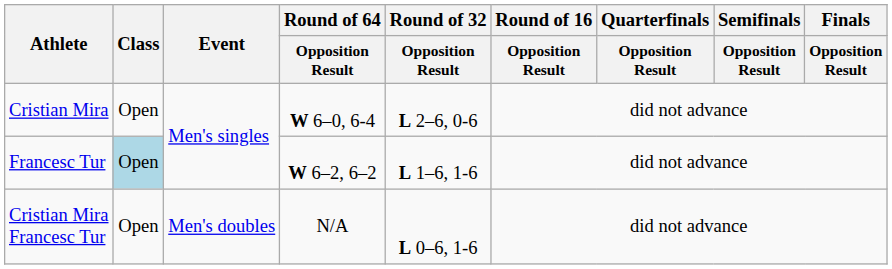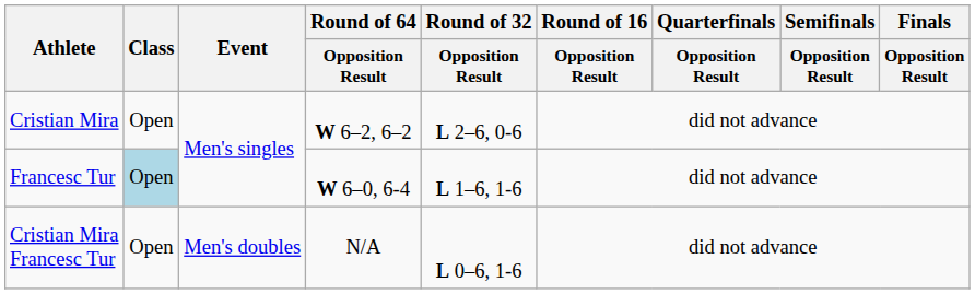 <table class=wikitable style="font-size:90%">
 <tr>
 <th rowspan="2">Athlete</th>
 <th rowspan="2">Class</th>
 <th rowspan="2">Event</th>
 <th>Round of 64</th>
 <th>Round of 32</th>
 <th>Round of 16</th>
 <th>Quarterfinals</th>
 <th>Semifinals</th>
 <th>Finals</th>
 </tr>
 <tr>
 <th style="line-height:1em"><small>Opposition<br>Result</small></th>
 <th style="line-height:1em"><small>Opposition<br>Result</small></th>
 <th style="line-height:1em"><small>Opposition<br>Result</small></th>
 <th style="line-height:1em"><small>Opposition<br>Result</small></th>
 <th style="line-height:1em"><small>Opposition<br>Result</small></th>
 <th style="line-height:1em"><small>Opposition<br>Result</small></th>
 </tr>
 <tr>
 <td><a href='#'>Cristian Mira</a></td>
 <td style="text-align:center;">Open</td>
 <td rowspan="2"><a href='#'>Men's singles</a></td>
-<td style="text-align:center;"><br><strong>W</strong> 6–0, 6-4</td>
+<td style="text-align:center;"><br><strong>W</strong> 6–2, 6–2</td>
 <td style="text-align:center;"><br><strong>L</strong> 2–6, 0-6</td>
 <td style="text-align:center;" colspan="4">did not advance</td>
 </tr>
 <tr>
 <td><a href='#'>Francesc Tur</a></td>
 <td style="background: lightblue; text-align:center;">Open</td>
-<td style="text-align:center;"><br><strong>W</strong> 6–2, 6–2</td>
+<td style="text-align:center;"><br><strong>W</strong> 6–0, 6-4</td>
 <td style="text-align:center;"><br><strong>L</strong> 1–6, 1-6</td>
 <td style="text-align:center;" colspan="4">did not advance</td>
 </tr>
 <tr>
 <td><a href='#'>Cristian Mira</a><br> <a href='#'>Francesc Tur</a></td>
 <td style="text-align:center;">Open</td>
 <td><a href='#'>Men's doubles</a></td>
 <td style="text-align:center;">N/A</td>
 <td style="text-align:center;"><br> <br><strong>L</strong> 0–6, 1-6</td>
 <td style="text-align:center;" colspan="4">did not advance</td>
 </tr>
 </table>
